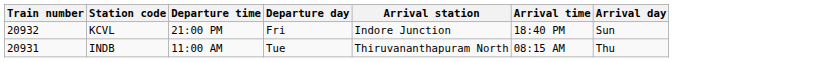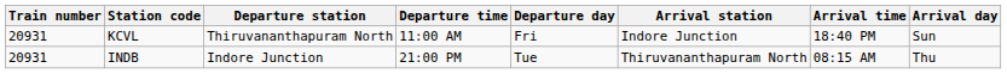 <table class="wikitable">
 <tr>
 <th>Train number</th>
 <th>Station code</th>
+<th>Departure station</th>
 <th>Departure time</th>
 <th>Departure day</th>
 <th>Arrival station</th>
 <th>Arrival time</th>
 <th>Arrival day</th>
 </tr>
 <tr>
-<td>20932</td>
+<td>20931</td>
 <td>KCVL</td>
-<td>21:00 PM</td>
+<td>Thiruvananthapuram North</td>
+<td>11:00 AM</td>
 <td>Fri</td>
 <td>Indore Junction</td>
 <td>18:40 PM</td>
 <td>Sun</td>
 </tr>
 <tr>
 <td>20931</td>
 <td>INDB</td>
-<td>11:00 AM</td>
+<td>Indore Junction</td>
+<td>21:00 PM</td>
 <td>Tue</td>
 <td>Thiruvananthapuram North</td>
 <td>08:15 AM</td>
 <td>Thu</td>
 </tr>
 </table>
